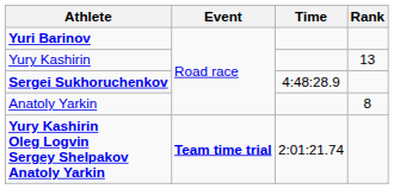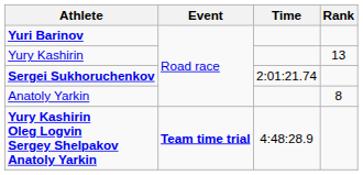 <table class="wikitable" style="text-align:center;font-size:90%">
 <tr>
 <th>Athlete</th>
 <th>Event</th>
 <th>Time</th>
 <th>Rank</th>
 </tr>
 <tr>
 <td align=left><strong><a href='#'>Yuri Barinov</a></strong></td>
 <td rowspan=4 align=left><a href='#'>Road race</a></td>
 <td></td>
 <td></td>
 </tr>
 <tr>
 <td align=left><a href='#'>Yury Kashirin</a></td>
 <td></td>
 <td>13</td>
 </tr>
 <tr>
 <td align=left><strong><a href='#'>Sergei Sukhoruchenkov</a></strong></td>
-<td>4:48:28.9</td>
+<td>2:01:21.74</td>
 <td></td>
 </tr>
 <tr>
 <td align=left><a href='#'>Anatoly Yarkin</a></td>
 <td></td>
 <td>8</td>
 </tr>
 <tr>
 <td align=left><strong><a href='#'>Yury Kashirin</a><br><a href='#'>Oleg Logvin</a><br><a href='#'>Sergey Shelpakov</a><br><a href='#'>Anatoly Yarkin</a></strong></td>
 <td align=left><strong><a href='#'>Team time trial</a></strong></td>
-<td>2:01:21.74</td>
+<td>4:48:28.9</td>
 <td></td>
 </tr>
 </table>
